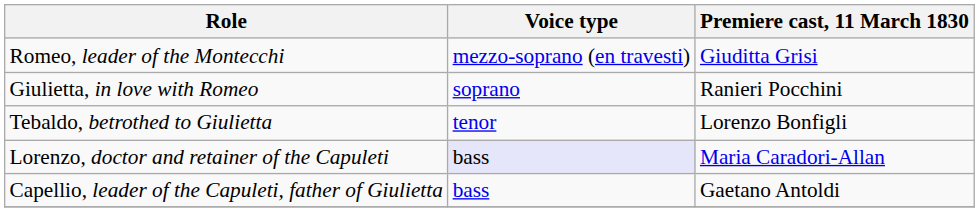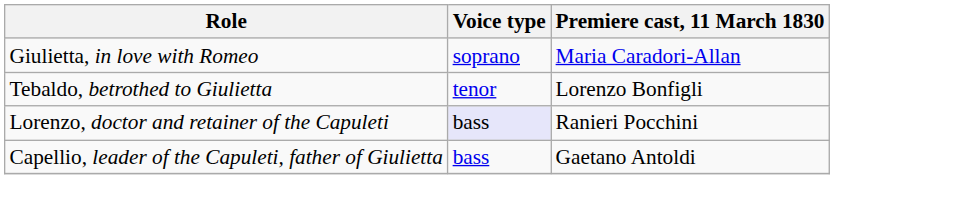 <table class="wikitable">
 <tr>
 <th>Role</th>
 <th>Voice type</th>
 <th>Premiere cast, 11 March 1830</th>
 </tr>
 <tr>
-<td>Romeo, <em>leader of the Montecchi</em></td>
-<td><a href='#'>mezzo-soprano</a> (<a href='#'>en travesti</a>)</td>
-<td><a href='#'>Giuditta Grisi</a></td>
-</tr>
-<tr>
 <td>Giulietta, <em>in love with Romeo</em></td>
 <td><a href='#'>soprano</a></td>
-<td>Ranieri Pocchini</td>
+<td><a href='#'>Maria Caradori-Allan</a></td>
 </tr>
 <tr>
 <td>Tebaldo, <em>betrothed to Giulietta</em></td>
 <td><a href='#'>tenor</a></td>
 <td>Lorenzo Bonfigli</td>
 </tr>
 <tr>
 <td>Lorenzo, <em>doctor and retainer of the Capuleti</em></td>
 <td style="background: lavender;">bass</td>
-<td><a href='#'>Maria Caradori-Allan</a></td>
+<td>Ranieri Pocchini</td>
 </tr>
 <tr>
 <td>Capellio, <em>leader of the Capuleti, father of Giulietta</em></td>
 <td><a href='#'>bass</a></td>
 <td>Gaetano Antoldi</td>
 </tr>
 <tr>
 </tr>
 </table>
